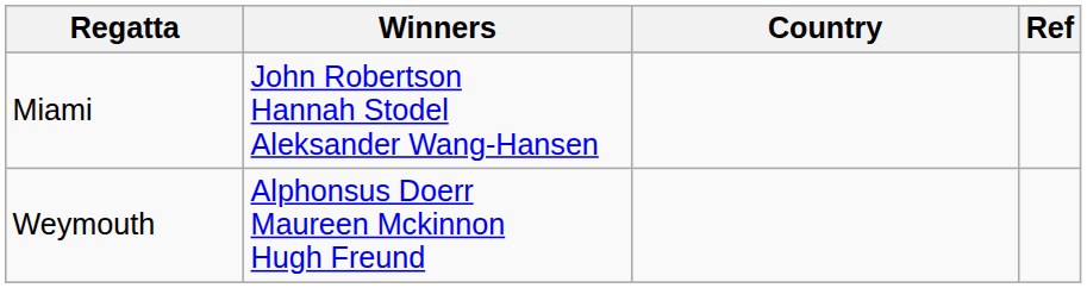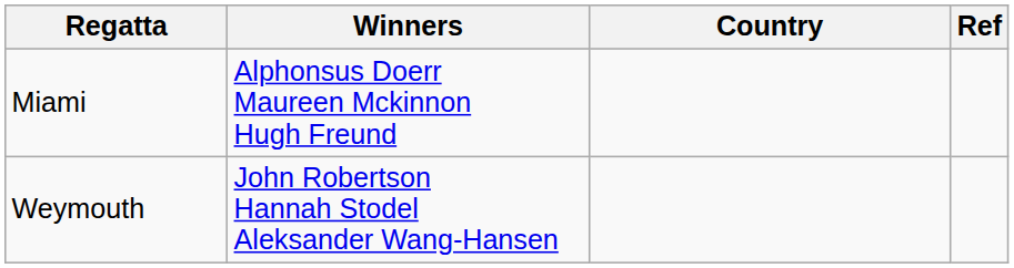 <table class="wikitable">
 <tr>
 <th width=120>Regatta</th>
 <th style="width:200px;">Winners</th>
 <th style="width:200px;">Country</th>
 <th>Ref</th>
 </tr>
 <tr>
 <td>Miami</td>
-<td><a href='#'>John Robertson</a><br><a href='#'>Hannah Stodel</a><br><a href='#'>Aleksander Wang-Hansen</a></td>
+<td><a href='#'>Alphonsus Doerr</a><br><a href='#'>Maureen Mckinnon</a><br><a href='#'>Hugh Freund</a></td>
 <td></td>
 <td></td>
 </tr>
 <tr>
 <td>Weymouth</td>
-<td><a href='#'>Alphonsus Doerr</a><br><a href='#'>Maureen Mckinnon</a><br><a href='#'>Hugh Freund</a></td>
+<td><a href='#'>John Robertson</a><br><a href='#'>Hannah Stodel</a><br><a href='#'>Aleksander Wang-Hansen</a></td>
 <td></td>
 <td></td>
 </tr>
 </table>
